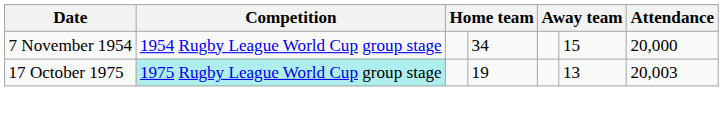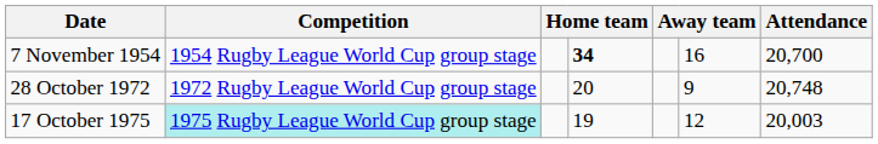 <table class="wikitable">
 <tr>
 <th>Date</th>
 <th>Competition</th>
 <th colspan=2>Home team</th>
 <th colspan=2>Away team</th>
 <th>Attendance</th>
 </tr>
 <tr>
 <td>7 November 1954</td>
 <td><a href='#'>1954</a> <a href='#'>Rugby League World Cup</a> <a href='#'>group stage</a></td>
 <td></td>
-<td>34</td>
+<td><strong>34</strong></td>
 <td></td>
-<td>15</td>
-<td>20,000</td>
+<td>16</td>
+<td>20,700</td>
+</tr>
+<tr>
+<td>28 October 1972</td>
+<td><a href='#'>1972</a> <a href='#'>Rugby League World Cup</a> <a href='#'>group stage</a></td>
+<td></td>
+<td>20</td>
+<td></td>
+<td>9</td>
+<td>20,748</td>
 </tr>
 <tr>
 <td>17 October 1975</td>
 <td style="background: paleturquoise;"><a href='#'>1975</a> <a href='#'>Rugby League World Cup</a> group stage</td>
 <td></td>
 <td>19</td>
 <td></td>
-<td>13</td>
+<td>12</td>
 <td>20,003</td>
 </tr>
 </table>
